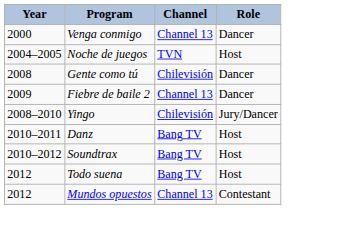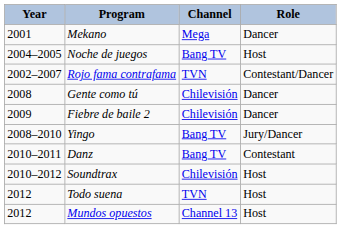 <table class="wikitable" style="font-size:90%">
 <tr style="text-align:center;">
 <th style="background:#B0C4DE;">Year</th>
 <th style="background:#B0C4DE;">Program</th>
 <th style="background:#B0C4DE;">Channel</th>
 <th style="background:#B0C4DE;">Role</th>
 </tr>
 <tr>
-<td>2000</td>
-<td><em>Venga conmigo</em></td>
-<td><a href='#'>Channel 13</a></td>
+<td>2001</td>
+<td><em>Mekano</em></td>
+<td><a href='#'>Mega</a></td>
 <td>Dancer</td>
 </tr>
 <tr>
 <td>2004–2005</td>
 <td><em>Noche de juegos</em></td>
+<td><a href='#'>Bang TV</a></td>
+<td>Host</td>
+</tr>
+<tr>
+<td>2002–2007</td>
+<td><em><a href='#'>Rojo fama contrafama</a></em></td>
 <td><a href='#'>TVN</a></td>
-<td>Host</td>
+<td>Contestant/Dancer</td>
 </tr>
 <tr>
 <td>2008</td>
 <td><em>Gente como tú</em></td>
 <td><a href='#'>Chilevisión</a></td>
 <td>Dancer</td>
 </tr>
 <tr>
 <td>2009</td>
 <td><em>Fiebre de baile 2</em></td>
-<td><a href='#'>Channel 13</a></td>
+<td><a href='#'>Chilevisión</a></td>
 <td>Dancer</td>
 </tr>
 <tr>
 <td>2008–2010</td>
 <td><em>Yingo</em></td>
-<td><a href='#'>Chilevisión</a></td>
+<td><a href='#'>Bang TV</a></td>
 <td>Jury/Dancer</td>
 </tr>
 <tr>
 <td>2010–2011</td>
 <td><em>Danz</em></td>
 <td><a href='#'>Bang TV</a></td>
-<td>Host</td>
+<td>Contestant</td>
 </tr>
 <tr>
 <td>2010–2012</td>
 <td><em>Soundtrax</em></td>
-<td><a href='#'>Bang TV</a></td>
+<td><a href='#'>Chilevisión</a></td>
 <td>Host</td>
 </tr>
 <tr>
 <td>2012</td>
 <td><em>Todo suena</em></td>
-<td><a href='#'>Bang TV</a></td>
+<td><a href='#'>TVN</a></td>
 <td>Host</td>
 </tr>
 <tr>
 <td>2012</td>
 <td><em><a href='#'>Mundos opuestos</a></em></td>
 <td><a href='#'>Channel 13</a></td>
-<td>Contestant</td>
+<td>Host</td>
 </tr>
 </table>
